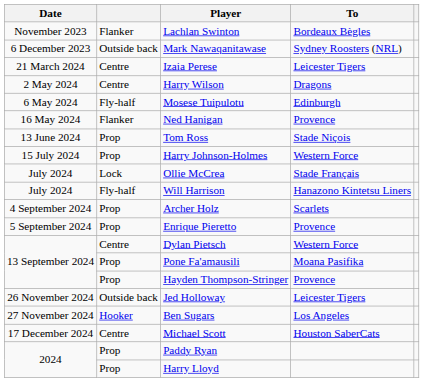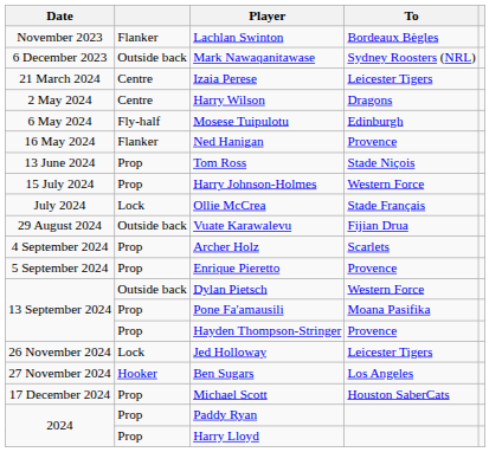 <table class="wikitable">
 <tr>
 <th>Date</th>
 <th></th>
 <th>Player</th>
 <th>To</th>
 <th></th>
 </tr>
 <tr>
 <td align=center>November 2023</td>
 <td>Flanker</td>
 <td> <a href='#'>Lachlan Swinton</a></td>
 <td> <a href='#'>Bordeaux Bègles</a></td>
 <td align=center></td>
 </tr>
 <tr>
 <td align=center>6 December 2023</td>
 <td>Outside back</td>
 <td> <a href='#'>Mark Nawaqanitawase</a></td>
 <td> <a href='#'>Sydney Roosters</a> (<a href='#'>NRL</a>)</td>
 <td align=center></td>
 </tr>
 <tr>
 <td align=center>21 March 2024</td>
 <td>Centre</td>
 <td> <a href='#'>Izaia Perese</a></td>
 <td> <a href='#'>Leicester Tigers</a></td>
 <td align=center></td>
 </tr>
 <tr>
 <td align=center>2 May 2024</td>
 <td>Centre</td>
 <td> <a href='#'>Harry Wilson</a></td>
 <td> <a href='#'>Dragons</a></td>
 <td align=center></td>
 </tr>
 <tr>
 <td align=center>6 May 2024</td>
 <td>Fly-half</td>
 <td> <a href='#'>Mosese Tuipulotu</a></td>
 <td> <a href='#'>Edinburgh</a></td>
 <td align=center></td>
 </tr>
 <tr>
 <td align=center>16 May 2024</td>
 <td>Flanker</td>
 <td> <a href='#'>Ned Hanigan</a></td>
 <td> <a href='#'>Provence</a></td>
 <td align=center></td>
 </tr>
 <tr>
 <td align=center>13 June 2024</td>
 <td>Prop</td>
 <td> <a href='#'>Tom Ross</a></td>
 <td> <a href='#'>Stade Niçois</a></td>
 <td align=center></td>
 </tr>
 <tr>
 <td align=center>15 July 2024</td>
 <td>Prop</td>
 <td> <a href='#'>Harry Johnson-Holmes</a></td>
 <td> <a href='#'>Western Force</a></td>
 <td align=center></td>
 </tr>
 <tr>
 <td align=center>July 2024</td>
 <td>Lock</td>
 <td> <a href='#'>Ollie McCrea</a></td>
 <td> <a href='#'>Stade Français</a></td>
 <td align=center></td>
 </tr>
 <tr>
-<td align=center>July 2024</td>
-<td>Fly-half</td>
-<td> <a href='#'>Will Harrison</a></td>
-<td> <a href='#'>Hanazono Kintetsu Liners</a></td>
+<td align=center>29 August 2024</td>
+<td>Outside back</td>
+<td> <a href='#'>Vuate Karawalevu</a></td>
+<td> <a href='#'>Fijian Drua</a></td>
 <td align=center></td>
 </tr>
 <tr>
 <td align=center>4 September 2024</td>
 <td>Prop</td>
 <td> <a href='#'>Archer Holz</a></td>
 <td> <a href='#'>Scarlets</a></td>
 <td align=center></td>
 </tr>
 <tr>
 <td align=center>5 September 2024</td>
 <td>Prop</td>
 <td> <a href='#'>Enrique Pieretto</a></td>
 <td> <a href='#'>Provence</a></td>
 <td align=center></td>
 </tr>
 <tr>
 <td align=center rowspan=3>13 September 2024</td>
-<td>Centre</td>
+<td>Outside back</td>
 <td> <a href='#'>Dylan Pietsch</a></td>
 <td> <a href='#'>Western Force</a></td>
 <td align=center></td>
 </tr>
 <tr>
 <td>Prop</td>
 <td> <a href='#'>Pone Fa'amausili</a></td>
 <td> <a href='#'>Moana Pasifika</a></td>
 <td align=center></td>
 </tr>
 <tr>
 <td>Prop</td>
 <td> <a href='#'>Hayden Thompson-Stringer</a></td>
 <td> <a href='#'>Provence</a></td>
 <td align=center></td>
 </tr>
 <tr>
 <td align=center>26 November 2024</td>
-<td>Outside back</td>
+<td>Lock</td>
 <td> <a href='#'>Jed Holloway</a></td>
 <td> <a href='#'>Leicester Tigers</a></td>
 <td align=center></td>
 </tr>
 <tr>
 <td align=center>27 November 2024</td>
 <td><a href='#'>Hooker</a></td>
 <td> <a href='#'>Ben Sugars</a></td>
 <td> <a href='#'>Los Angeles</a></td>
 <td align=center></td>
 </tr>
 <tr>
 <td align=center>17 December 2024</td>
-<td>Centre</td>
+<td>Prop</td>
 <td> <a href='#'>Michael Scott</a></td>
 <td> <a href='#'>Houston SaberCats</a></td>
 <td align=center></td>
 </tr>
 <tr>
 <td align=center rowspan=9>2024</td>
 <td>Prop</td>
 <td> <a href='#'>Paddy Ryan</a></td>
 <td></td>
 <td align=center></td>
 </tr>
 <tr>
 <td>Prop</td>
 <td> <a href='#'>Harry Lloyd</a></td>
 <td></td>
 <td align=center></td>
 </tr>
 </table>
